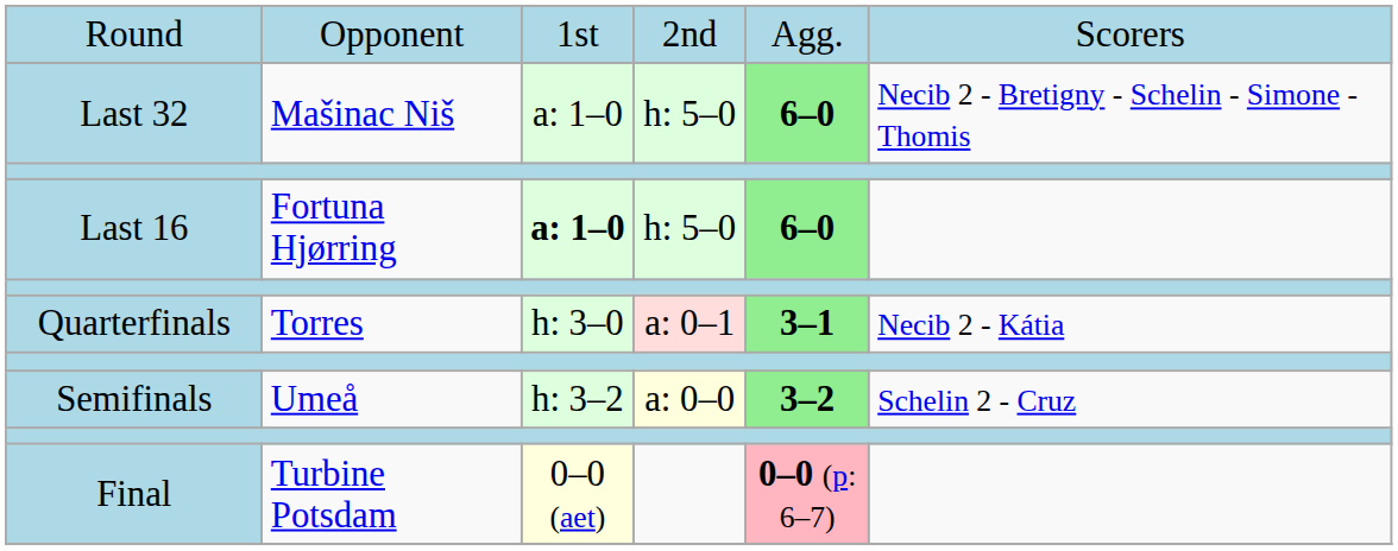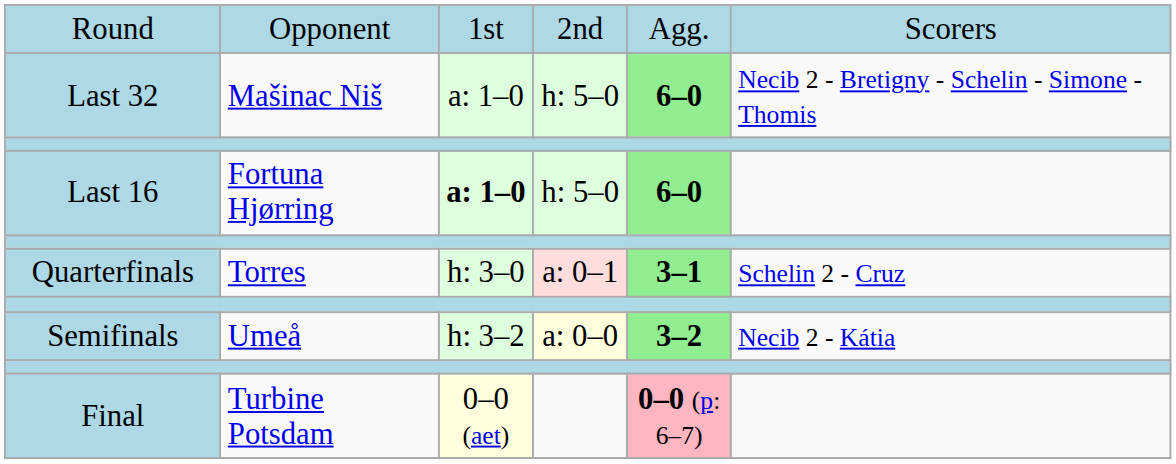 <table class="wikitable" style="text-align:center">
 <tr bgcolor=lightblue>
 <td width=150px>Round</td>
 <td width=200px>Opponent</td>
 <td width=80px>1st</td>
 <td width=80px>2nd</td>
 <td width=80px>Agg.</td>
 <td width=600px>Scorers</td>
 </tr>
 <tr>
 <td bgcolor=lightblue>Last 32</td>
 <td align=left> <a href='#'>Mašinac Niš</a></td>
 <td bgcolor="#ddffdd">a: 1–0</td>
 <td bgcolor="#ddffdd">h: 5–0</td>
 <td bgcolor=lightgreen><strong>6–0</strong></td>
 <td align=left><small><a href='#'>Necib</a> 2 - <a href='#'>Bretigny</a> - <a href='#'>Schelin</a> - <a href='#'>Simone</a> - <a href='#'>Thomis</a></small></td>
 </tr>
 <tr bgcolor=lightblue>
 <td colspan=6></td>
 </tr>
 <tr>
 <td bgcolor=lightblue>Last 16</td>
 <td align=left> <a href='#'>Fortuna Hjørring</a></td>
 <td bgcolor="#ddffdd"><strong>a: 1–0</strong></td>
 <td bgcolor="#ddffdd">h: 5–0</td>
 <td bgcolor=lightgreen><strong>6–0</strong></td>
 <td align=left></td>
 </tr>
 <tr bgcolor=lightblue>
 <td colspan=6></td>
 </tr>
 <tr>
 <td bgcolor=lightblue>Quarterfinals</td>
 <td align=left> <a href='#'>Torres</a></td>
 <td bgcolor="#ddffdd">h: 3–0</td>
 <td bgcolor="#ffdddd">a: 0–1</td>
 <td bgcolor=lightgreen><strong>3–1</strong></td>
-<td align=left><small><a href='#'>Necib</a> 2 - <a href='#'>Kátia</a></small></td>
+<td align=left><small><a href='#'>Schelin</a> 2 - <a href='#'>Cruz</a></small></td>
 </tr>
 <tr bgcolor=lightblue>
 <td colspan=6></td>
 </tr>
 <tr>
 <td bgcolor=lightblue>Semifinals</td>
 <td align=left> <a href='#'>Umeå</a></td>
 <td bgcolor="#ddffdd">h: 3–2</td>
 <td bgcolor="#ffffdd">a: 0–0</td>
 <td bgcolor=lightgreen><strong>3–2</strong></td>
-<td align=left><small><a href='#'>Schelin</a> 2 - <a href='#'>Cruz</a></small></td>
+<td align=left><small><a href='#'>Necib</a> 2 - <a href='#'>Kátia</a></small></td>
 </tr>
 <tr bgcolor=lightblue>
 <td colspan=6></td>
 </tr>
 <tr>
 <td bgcolor=lightblue>Final</td>
 <td align=left> <a href='#'>Turbine Potsdam</a></td>
 <td bgcolor="#ffffdd">0–0 <small>(<a href='#'>aet</a>)</small></td>
 <td></td>
 <td bgcolor=lightpink><strong>0–0</strong> <small>(<a href='#'>p</a>: 6–7)</small></td>
 <td align=left></td>
 </tr>
 <tr>
 </tr>
 </table>
